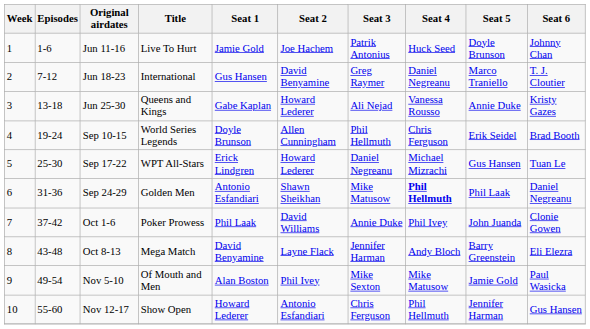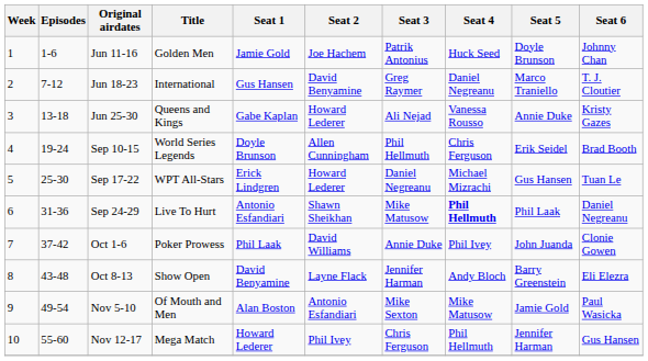 <table class="wikitable" >
 <tr>
 <th>Week</th>
 <th>Episodes</th>
 <th>Original airdates</th>
 <th>Title</th>
 <th>Seat 1</th>
 <th>Seat 2</th>
 <th>Seat 3</th>
 <th>Seat 4</th>
 <th>Seat 5</th>
 <th>Seat 6</th>
 </tr>
 <tr>
 <td>1</td>
 <td>1-6</td>
 <td>Jun 11-16</td>
-<td>Live To Hurt</td>
+<td>Golden Men</td>
 <td><a href='#'>Jamie Gold</a></td>
 <td><a href='#'>Joe Hachem</a></td>
 <td><a href='#'>Patrik Antonius</a></td>
 <td><a href='#'>Huck Seed</a></td>
 <td><a href='#'>Doyle Brunson</a></td>
 <td><a href='#'>Johnny Chan</a></td>
 </tr>
 <tr>
 <td>2</td>
 <td>7-12</td>
 <td>Jun 18-23</td>
 <td>International</td>
 <td><a href='#'>Gus Hansen</a></td>
 <td><a href='#'>David Benyamine</a></td>
 <td><a href='#'>Greg Raymer</a></td>
 <td><a href='#'>Daniel Negreanu</a></td>
 <td><a href='#'>Marco Traniello</a></td>
 <td><a href='#'>T. J. Cloutier</a></td>
 </tr>
 <tr>
 <td>3</td>
 <td>13-18</td>
 <td>Jun 25-30</td>
 <td>Queens and Kings</td>
 <td><a href='#'>Gabe Kaplan</a></td>
 <td><a href='#'>Howard Lederer</a></td>
 <td><a href='#'>Ali Nejad</a></td>
 <td><a href='#'>Vanessa Rousso</a></td>
 <td><a href='#'>Annie Duke</a></td>
 <td><a href='#'>Kristy Gazes</a></td>
 </tr>
 <tr>
 <td>4</td>
 <td>19-24</td>
 <td>Sep 10-15</td>
 <td>World Series Legends</td>
 <td><a href='#'>Doyle Brunson</a></td>
 <td><a href='#'>Allen Cunningham</a></td>
 <td><a href='#'>Phil Hellmuth</a></td>
 <td><a href='#'>Chris Ferguson</a></td>
 <td><a href='#'>Erik Seidel</a></td>
 <td><a href='#'>Brad Booth</a></td>
 </tr>
 <tr>
 <td>5</td>
 <td>25-30</td>
 <td>Sep 17-22</td>
 <td>WPT All-Stars</td>
 <td><a href='#'>Erick Lindgren</a></td>
 <td><a href='#'>Howard Lederer</a></td>
 <td><a href='#'>Daniel Negreanu</a></td>
 <td><a href='#'>Michael Mizrachi</a></td>
 <td><a href='#'>Gus Hansen</a></td>
 <td><a href='#'>Tuan Le</a></td>
 </tr>
 <tr>
 <td>6</td>
 <td>31-36</td>
 <td>Sep 24-29</td>
-<td>Golden Men</td>
+<td>Live To Hurt</td>
 <td><a href='#'>Antonio Esfandiari</a></td>
 <td><a href='#'>Shawn Sheikhan</a></td>
 <td><a href='#'>Mike Matusow</a></td>
 <td><strong><a href='#'>Phil Hellmuth</a></strong></td>
 <td><a href='#'>Phil Laak</a></td>
 <td><a href='#'>Daniel Negreanu</a></td>
 </tr>
 <tr>
 <td>7</td>
 <td>37-42</td>
 <td>Oct 1-6</td>
 <td>Poker Prowess</td>
 <td><a href='#'>Phil Laak</a></td>
 <td><a href='#'>David Williams</a></td>
 <td><a href='#'>Annie Duke</a></td>
 <td><a href='#'>Phil Ivey</a></td>
 <td><a href='#'>John Juanda</a></td>
 <td><a href='#'>Clonie Gowen</a></td>
 </tr>
 <tr>
 <td>8</td>
 <td>43-48</td>
 <td>Oct 8-13</td>
-<td>Mega Match</td>
+<td>Show Open</td>
 <td><a href='#'>David Benyamine</a></td>
 <td><a href='#'>Layne Flack</a></td>
 <td><a href='#'>Jennifer Harman</a></td>
 <td><a href='#'>Andy Bloch</a></td>
 <td><a href='#'>Barry Greenstein</a></td>
 <td><a href='#'>Eli Elezra</a></td>
 </tr>
 <tr>
 <td>9</td>
 <td>49-54</td>
 <td>Nov 5-10</td>
 <td>Of Mouth and Men</td>
 <td><a href='#'>Alan Boston</a></td>
-<td><a href='#'>Phil Ivey</a></td>
+<td><a href='#'>Antonio Esfandiari</a></td>
 <td><a href='#'>Mike Sexton</a></td>
 <td><a href='#'>Mike Matusow</a></td>
 <td><a href='#'>Jamie Gold</a></td>
 <td><a href='#'>Paul Wasicka</a></td>
 </tr>
 <tr>
 <td>10</td>
 <td>55-60</td>
 <td>Nov 12-17</td>
-<td>Show Open</td>
+<td>Mega Match</td>
 <td><a href='#'>Howard Lederer</a></td>
-<td><a href='#'>Antonio Esfandiari</a></td>
+<td><a href='#'>Phil Ivey</a></td>
 <td><a href='#'>Chris Ferguson</a></td>
 <td><a href='#'>Phil Hellmuth</a></td>
 <td><a href='#'>Jennifer Harman</a></td>
 <td><a href='#'>Gus Hansen</a></td>
 </tr>
 <tr>
 </tr>
 </table>
